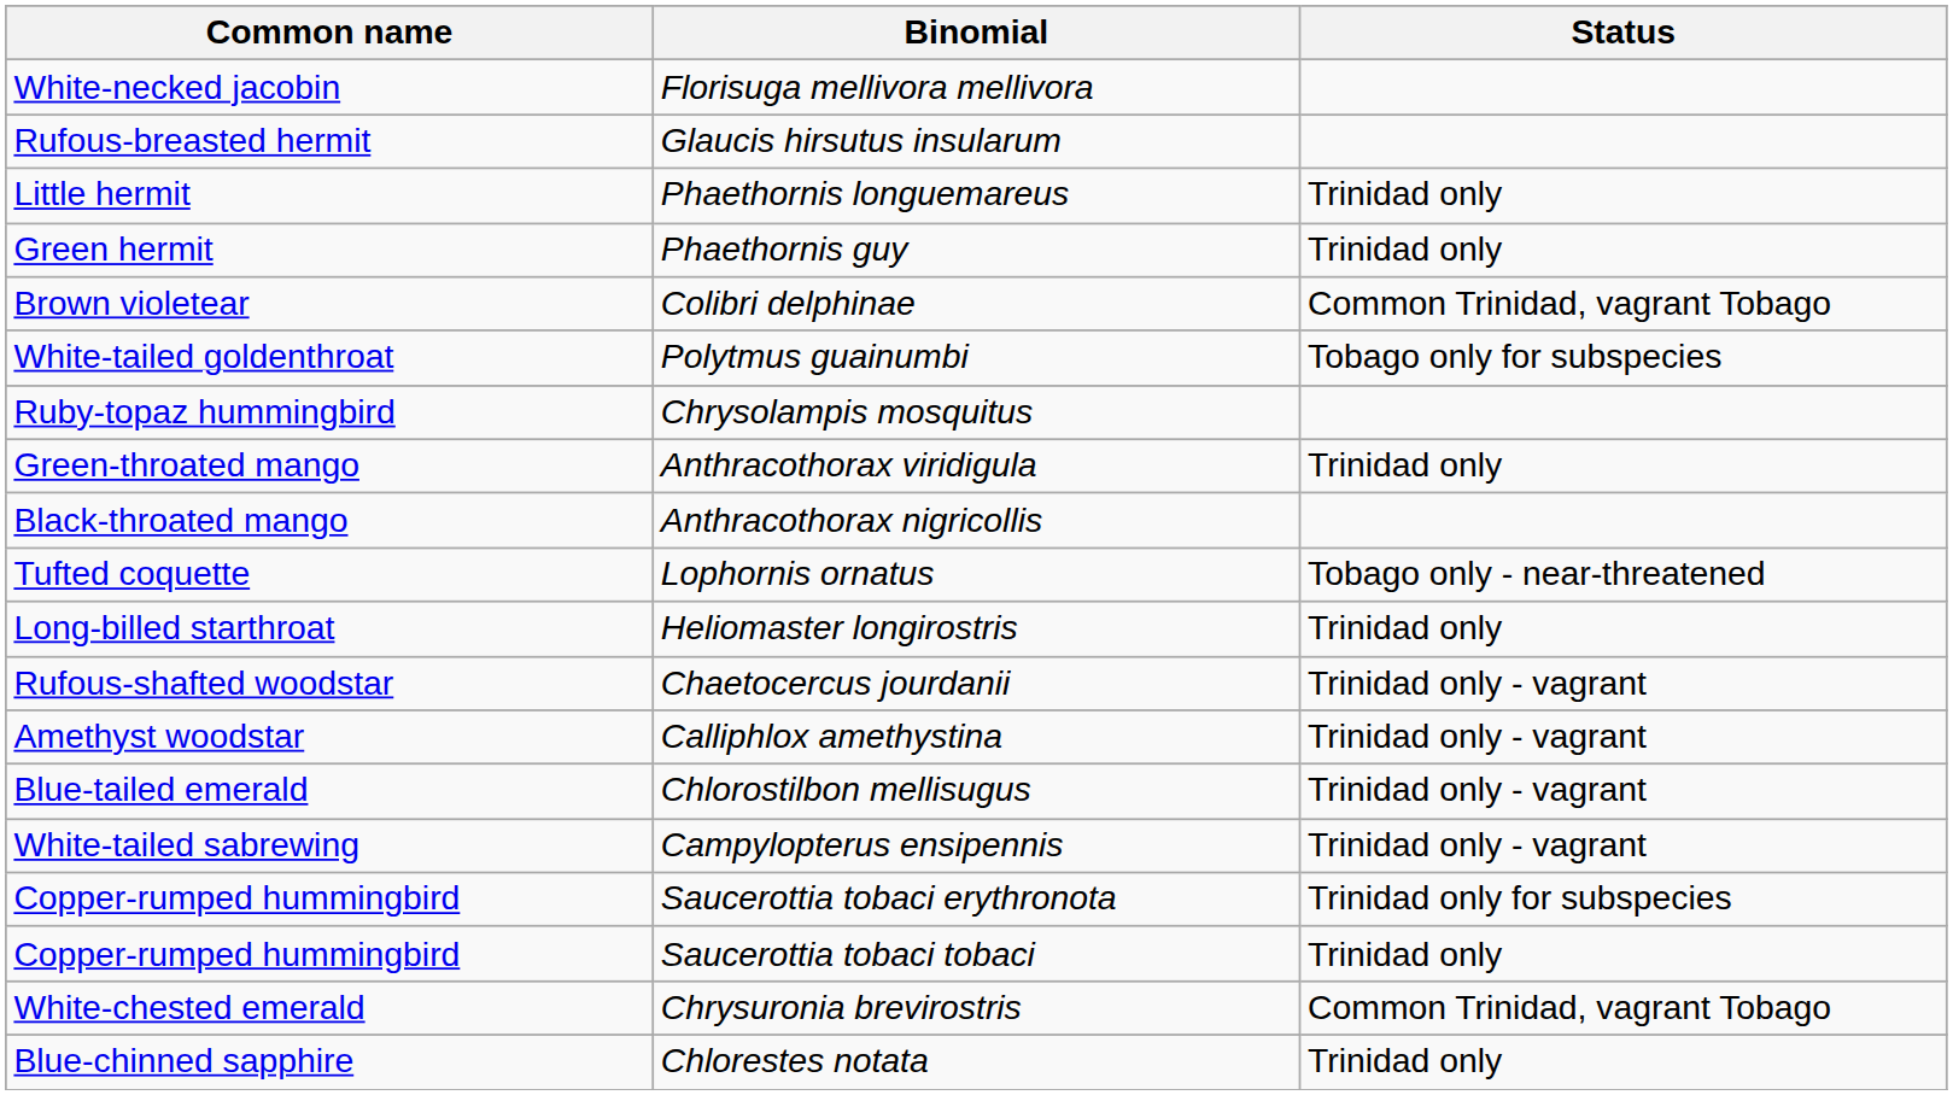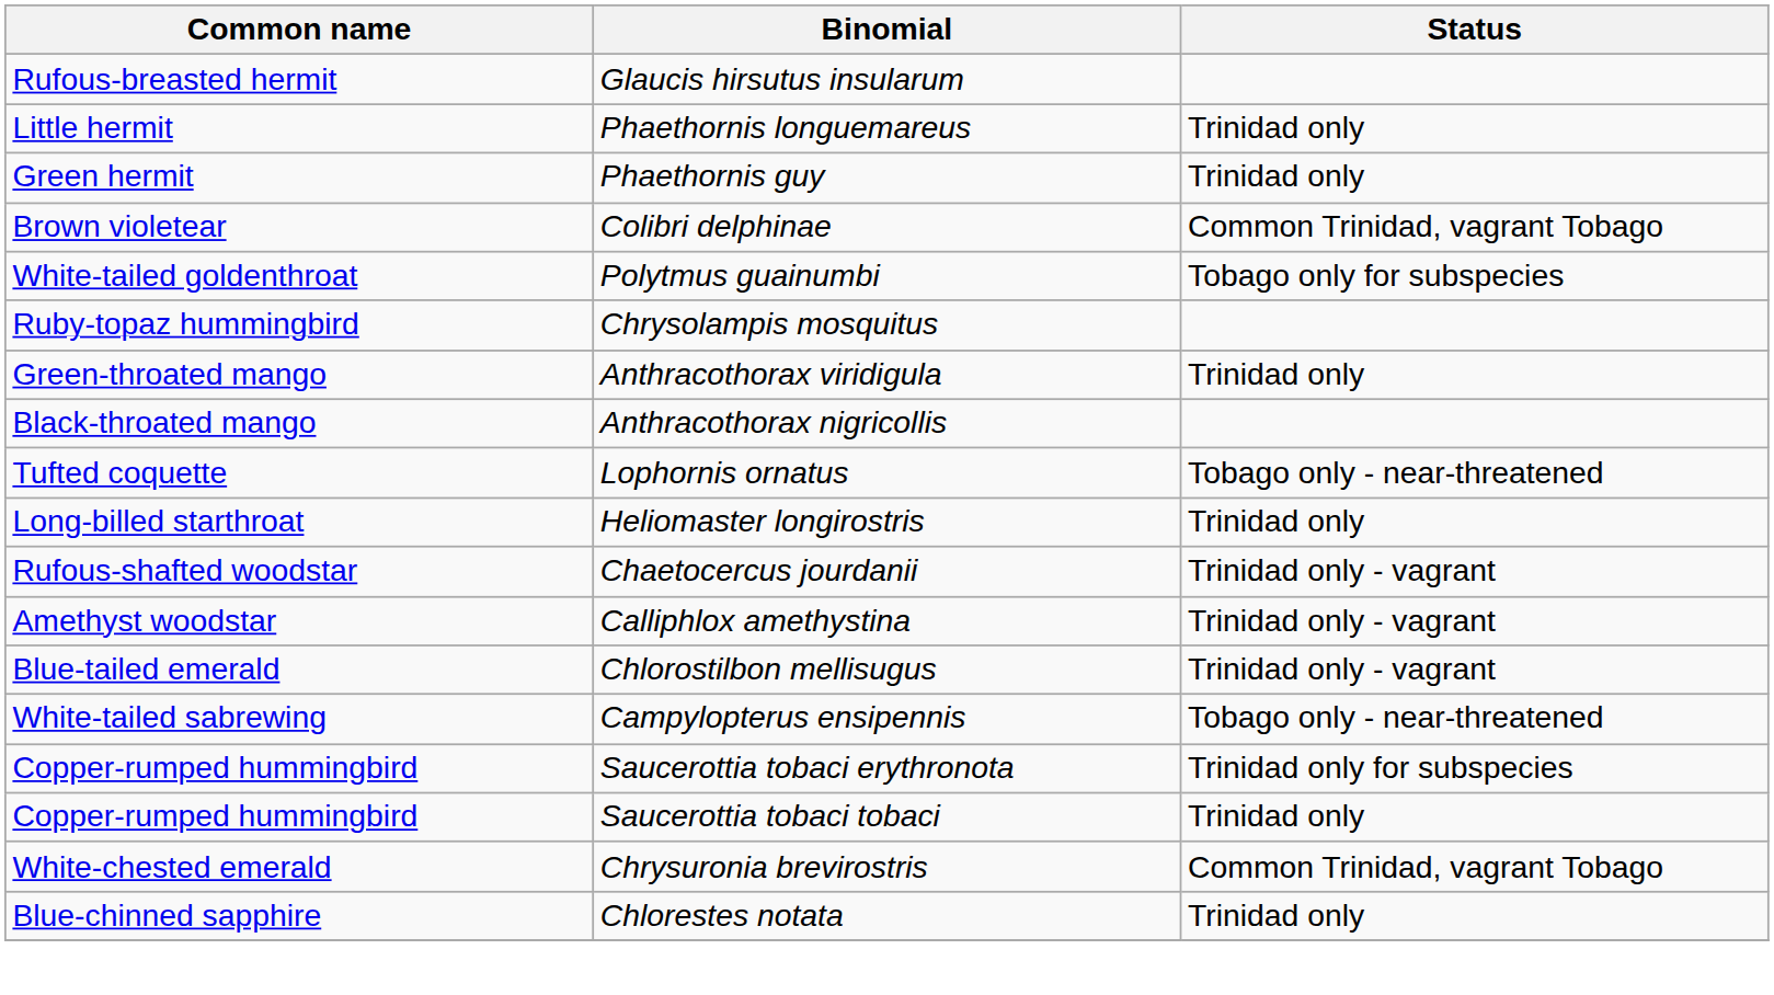 <table class="wikitable" width="72%">
 <tr>
 <th width="24%">Common name</th>
 <th width="24%">Binomial</th>
 <th width="24%">Status</th>
-</tr>
-<tr>
-<td><a href='#'>White-necked jacobin</a></td>
-<td><em>Florisuga mellivora mellivora</em></td>
-<td></td>
 </tr>
 <tr>
 <td><a href='#'>Rufous-breasted hermit</a></td>
 <td><em>Glaucis hirsutus insularum</em></td>
 <td></td>
 </tr>
 <tr>
 <td><a href='#'>Little hermit</a></td>
 <td><em>Phaethornis longuemareus</em></td>
 <td>Trinidad only</td>
 </tr>
 <tr>
 <td><a href='#'>Green hermit</a></td>
 <td><em>Phaethornis guy</em></td>
 <td>Trinidad only</td>
 </tr>
 <tr>
 <td><a href='#'>Brown violetear</a></td>
 <td><em>Colibri delphinae</em></td>
 <td>Common Trinidad, vagrant Tobago</td>
 </tr>
 <tr>
 <td><a href='#'>White-tailed goldenthroat</a></td>
 <td><em>Polytmus guainumbi</em></td>
 <td>Tobago only for subspecies</td>
 </tr>
 <tr>
 <td><a href='#'>Ruby-topaz hummingbird</a></td>
 <td><em>Chrysolampis mosquitus</em></td>
 <td></td>
 </tr>
 <tr>
 <td><a href='#'>Green-throated mango</a></td>
 <td><em>Anthracothorax viridigula</em></td>
 <td>Trinidad only</td>
 </tr>
 <tr>
 <td><a href='#'>Black-throated mango</a></td>
 <td><em>Anthracothorax nigricollis</em></td>
 <td></td>
 </tr>
 <tr>
 <td><a href='#'>Tufted coquette</a></td>
 <td><em>Lophornis ornatus</em></td>
 <td>Tobago only - near-threatened</td>
 </tr>
 <tr>
 <td><a href='#'>Long-billed starthroat</a></td>
 <td><em>Heliomaster longirostris</em></td>
 <td>Trinidad only</td>
 </tr>
 <tr>
 <td><a href='#'>Rufous-shafted woodstar</a></td>
 <td><em>Chaetocercus jourdanii</em></td>
 <td>Trinidad only - vagrant</td>
 </tr>
 <tr>
 <td><a href='#'>Amethyst woodstar</a></td>
 <td><em>Calliphlox amethystina</em></td>
 <td>Trinidad only - vagrant</td>
 </tr>
 <tr>
 <td><a href='#'>Blue-tailed emerald</a></td>
 <td><em>Chlorostilbon mellisugus</em></td>
 <td>Trinidad only - vagrant</td>
 </tr>
 <tr>
 <td><a href='#'>White-tailed sabrewing</a></td>
 <td><em>Campylopterus ensipennis</em></td>
-<td>Trinidad only - vagrant</td>
+<td>Tobago only - near-threatened</td>
 </tr>
 <tr>
 <td><a href='#'>Copper-rumped hummingbird</a></td>
 <td><em>Saucerottia tobaci erythronota</em></td>
 <td>Trinidad only for subspecies</td>
 </tr>
 <tr>
 <td><a href='#'>Copper-rumped hummingbird</a></td>
 <td><em>Saucerottia tobaci tobaci</em></td>
 <td>Trinidad only</td>
 </tr>
 <tr>
 <td><a href='#'>White-chested emerald</a></td>
 <td><em>Chrysuronia brevirostris</em></td>
 <td>Common Trinidad, vagrant Tobago</td>
 </tr>
 <tr>
 <td><a href='#'>Blue-chinned sapphire</a></td>
 <td><em>Chlorestes notata</em></td>
 <td>Trinidad only</td>
 </tr>
 <tr>
 </tr>
 </table>
